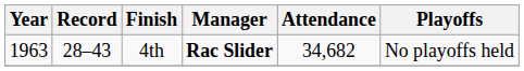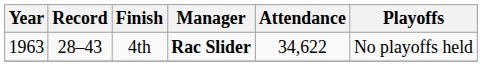 <table class="wikitable" style="text-align:center">
 <tr>
 <th>Year</th>
 <th>Record</th>
 <th>Finish</th>
 <th>Manager</th>
 <th>Attendance</th>
 <th>Playoffs</th>
 </tr>
 <tr>
 <td>1963</td>
 <td>28–43</td>
 <td>4th</td>
 <td><strong>Rac Slider</strong></td>
-<td>34,682</td>
+<td>34,622</td>
 <td>No playoffs held</td>
 </tr>
 <tr>
 </tr>
 </table>
